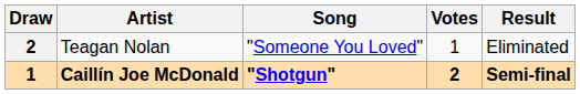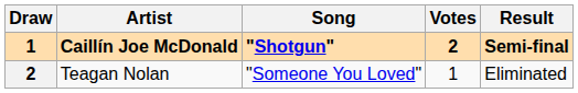 <table class="sortable wikitable plainrowheaders" style="margin: 1em auto 1em auto;">
 <tr>
 <th scope="col">Draw</th>
 <th scope="col">Artist</th>
 <th scope="col">Song </th>
 <th scope="col">Votes</th>
 <th scope="col">Result</th>
 </tr>
+<tr style="font-weight: bold; background:navajowhite;">
+<th scope="row" style="text-align:center; font-weight:bold; background:navajowhite">1</th>
+<td>Caillín Joe McDonald</td>
+<td>"<a href='#'>Shotgun</a>" </td>
+<td align="center">2</td>
+<td>Semi-final</td>
+</tr>
 <tr>
 <th scope="row" style="text-align:center;">2</th>
 <td>Teagan Nolan</td>
 <td>"<a href='#'>Someone You Loved</a>" </td>
 <td align="center">1</td>
 <td>Eliminated</td>
 </tr>
-<tr style="font-weight: bold; background:navajowhite;">
-<th scope="row" style="text-align:center; font-weight:bold; background:navajowhite">1</th>
-<td>Caillín Joe McDonald</td>
-<td>"<a href='#'>Shotgun</a>" </td>
-<td align="center">2</td>
-<td>Semi-final</td>
-</tr>
 </table>
